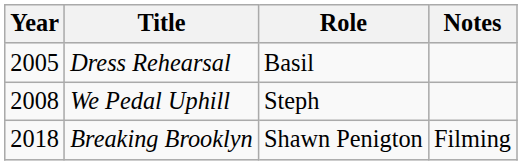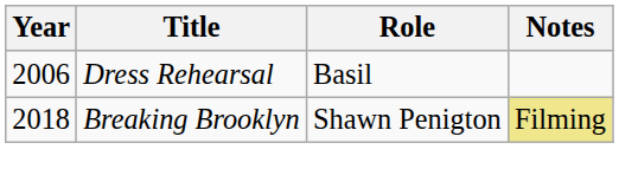 <table class="wikitable">
 <tr>
 <th>Year</th>
 <th>Title</th>
 <th>Role</th>
 <th>Notes</th>
 </tr>
 <tr>
-<td>2005</td>
+<td>2006</td>
 <td><em>Dress Rehearsal</em></td>
 <td>Basil</td>
-<td></td>
-</tr>
-<tr>
-<td>2008</td>
-<td><em>We Pedal Uphill</em></td>
-<td>Steph</td>
 <td></td>
 </tr>
 <tr>
 <td>2018</td>
 <td><em>Breaking Brooklyn</em></td>
 <td>Shawn Penigton</td>
-<td>Filming</td>
+<td style="background: khaki;">Filming</td>
 </tr>
 </table>
